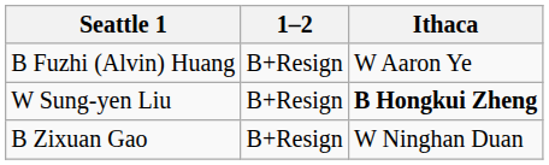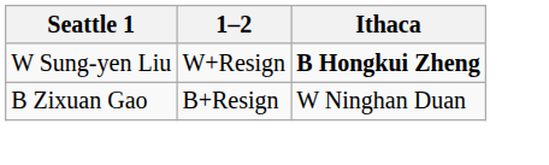 <table class="wikitable">
 <tr>
 <th>Seattle 1</th>
 <th>1–2</th>
 <th>Ithaca</th>
 </tr>
 <tr>
-<td>B Fuzhi (Alvin) Huang</td>
-<td>B+Resign</td>
-<td>W Aaron Ye</td>
-</tr>
-<tr>
 <td>W Sung-yen Liu</td>
-<td>B+Resign</td>
+<td>W+Resign</td>
 <td><strong>B Hongkui Zheng</strong></td>
 </tr>
 <tr>
 <td>B Zixuan Gao</td>
 <td>B+Resign</td>
 <td>W Ninghan Duan</td>
 </tr>
 </table>
